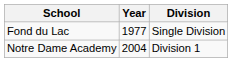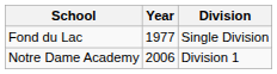 <table class="wikitable">
 <tr>
 <th>School</th>
 <th>Year</th>
 <th>Division</th>
 </tr>
 <tr>
 <td>Fond du Lac</td>
 <td>1977</td>
 <td>Single Division</td>
 </tr>
 <tr>
 <td>Notre Dame Academy</td>
-<td>2004</td>
+<td>2006</td>
 <td>Division 1</td>
 </tr>
 </table>
